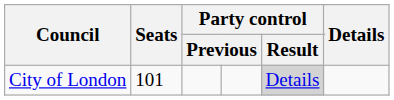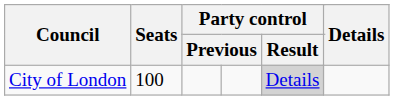 <table class="wikitable">
 <tr>
 <th rowspan="2">Council</th>
 <th rowspan="2">Seats</th>
 <th colspan="4">Party control</th>
 <th rowspan="2">Details</th>
 </tr>
 <tr>
 <th colspan="2">Previous</th>
 <th colspan="2">Result</th>
 </tr>
 <tr>
 <td><a href='#'>City of London</a></td>
-<td>101</td>
+<td>100</td>
 <td></td>
 <td></td>
 <td style="background: lightgrey;"><a href='#'>Details</a></td>
 </tr>
 </table>
